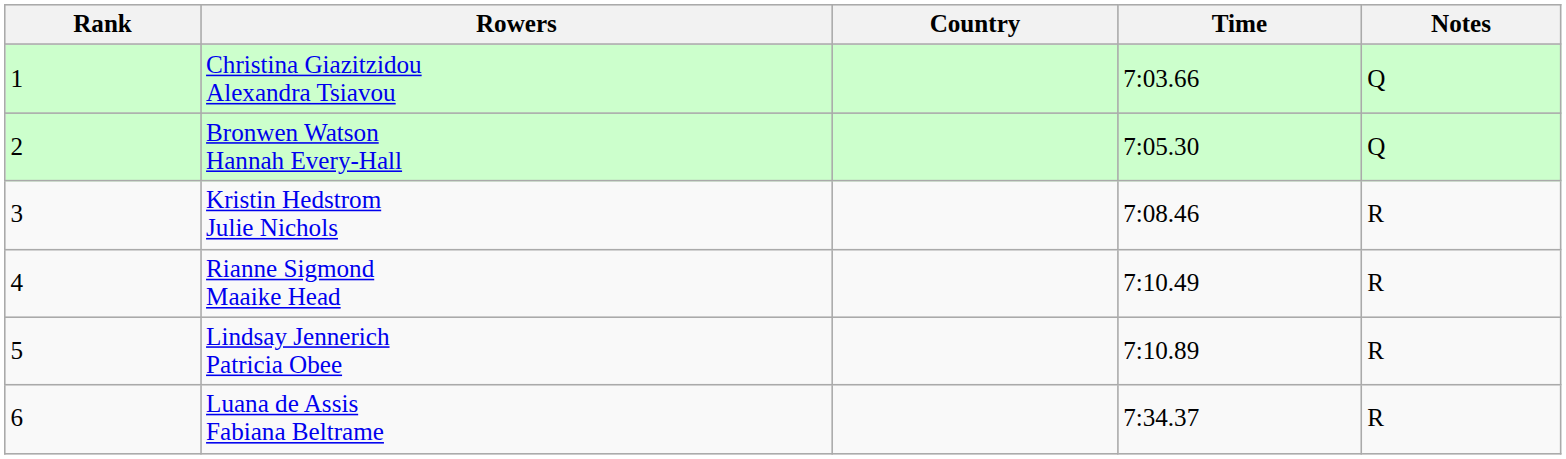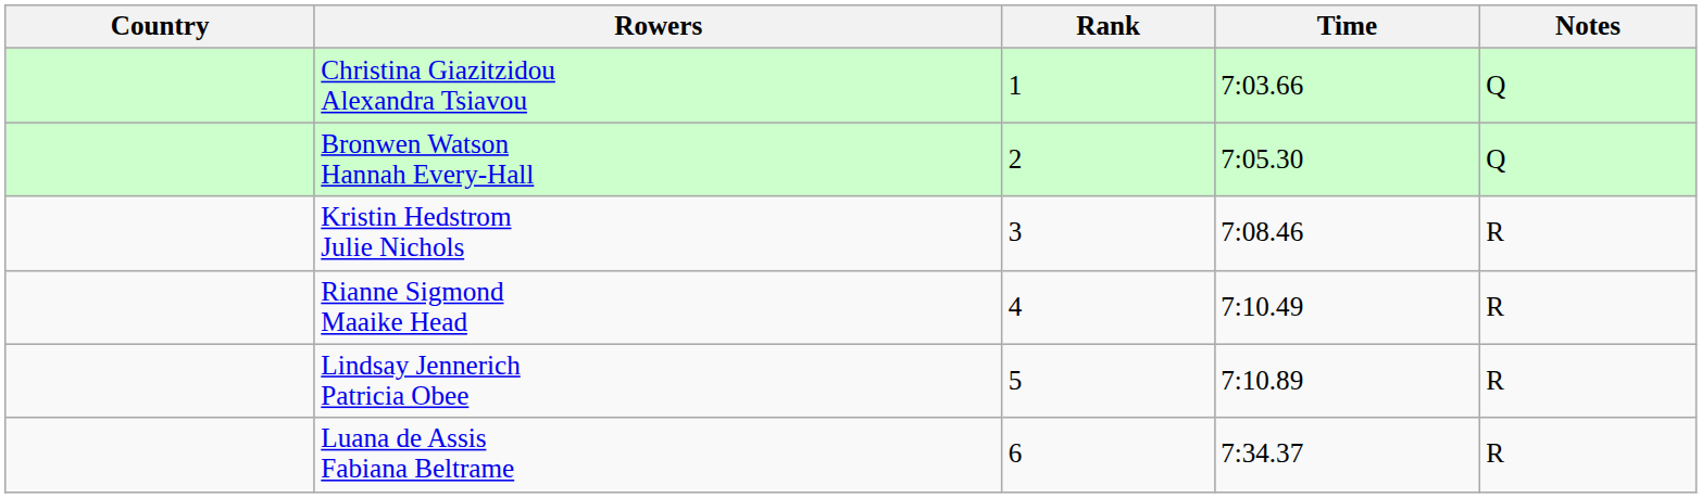 <table class="wikitable sortable" width=50%>
 <tr>
+<th>Country</th>
+<th>Rowers</th>
 <th>Rank</th>
-<th>Rowers</th>
-<th>Country</th>
 <th>Time</th>
 <th>Notes</th>
 </tr>
 <tr bgcolor=ccffcc>
+<td></td>
+<td><a href='#'>Christina Giazitzidou</a><br><a href='#'>Alexandra Tsiavou</a></td>
 <td>1</td>
-<td><a href='#'>Christina Giazitzidou</a><br><a href='#'>Alexandra Tsiavou</a></td>
-<td></td>
 <td>7:03.66</td>
 <td>Q</td>
 </tr>
 <tr bgcolor=ccffcc>
+<td></td>
+<td><a href='#'>Bronwen Watson</a><br><a href='#'>Hannah Every-Hall</a></td>
 <td>2</td>
-<td><a href='#'>Bronwen Watson</a><br><a href='#'>Hannah Every-Hall</a></td>
-<td></td>
 <td>7:05.30</td>
 <td>Q</td>
 </tr>
 <tr>
+<td></td>
+<td><a href='#'>Kristin Hedstrom</a><br><a href='#'>Julie Nichols</a></td>
 <td>3</td>
-<td><a href='#'>Kristin Hedstrom</a><br><a href='#'>Julie Nichols</a></td>
-<td></td>
 <td>7:08.46</td>
 <td>R</td>
 </tr>
 <tr>
+<td></td>
+<td><a href='#'>Rianne Sigmond</a><br><a href='#'>Maaike Head</a></td>
 <td>4</td>
-<td><a href='#'>Rianne Sigmond</a><br><a href='#'>Maaike Head</a></td>
-<td></td>
 <td>7:10.49</td>
 <td>R</td>
 </tr>
 <tr>
+<td></td>
+<td><a href='#'>Lindsay Jennerich</a><br><a href='#'>Patricia Obee</a></td>
 <td>5</td>
-<td><a href='#'>Lindsay Jennerich</a><br><a href='#'>Patricia Obee</a></td>
-<td></td>
 <td>7:10.89</td>
 <td>R</td>
 </tr>
 <tr>
+<td></td>
+<td><a href='#'>Luana de Assis</a><br><a href='#'>Fabiana Beltrame</a></td>
 <td>6</td>
-<td><a href='#'>Luana de Assis</a><br><a href='#'>Fabiana Beltrame</a></td>
-<td></td>
 <td>7:34.37</td>
 <td>R</td>
 </tr>
 </table>
